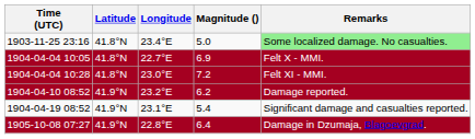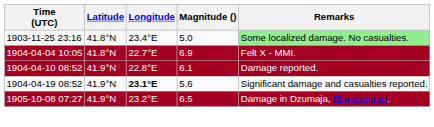 <table class="wikitable sortable" border="1">
 <tr>
 <th>Time<br>(UTC)</th>
 <th><a href='#'>Latitude</a></th>
 <th><a href='#'>Longitude</a></th>
 <th>Magnitude ()</th>
 <th>Remarks</th>
 </tr>
 <tr>
 <td>1903-11-25 23:16</td>
 <td>41.8°N</td>
 <td>23.4°E</td>
 <td>5.0</td>
 <td style="background: lightgreen;">Some localized damage. No casualties.</td>
 </tr>
 <tr style="background:#a50021; color:#fff">
 <td>1904-04-04 10:05</td>
 <td>41.8°N</td>
 <td>22.7°E</td>
 <td>6.9</td>
 <td>Felt X - MMI.</td>
 </tr>
 <tr style="background:#a50021; color:#fff">
-<td>1904-04-04 10:28</td>
-<td>41.8°N</td>
-<td>23.0°E</td>
-<td>7.2</td>
-<td>Felt XI - MMI.</td>
-</tr>
-<tr style="background:#a50021; color:#fff">
 <td>1904-04-10 08:52</td>
 <td>41.9°N</td>
-<td>23.2°E</td>
-<td>6.2</td>
+<td>22.8°E</td>
+<td>6.1</td>
 <td>Damage reported.</td>
 </tr>
 <tr>
 <td>1904-04-19 08:52</td>
 <td>41.9°N</td>
-<td>23.1°E</td>
-<td>5.4</td>
+<td><strong>23.1°E</strong></td>
+<td>5.6</td>
 <td>Significant damage and casualties reported.</td>
 </tr>
 <tr style="background:#a50021; color:#fff">
 <td>1905-10-08 07:27</td>
 <td>41.9°N</td>
-<td>22.8°E</td>
-<td>6.4</td>
+<td>23.2°E</td>
+<td>6.5</td>
 <td>Damage in Dzumaja, <a href='#'>Blagoevgrad</a>.</td>
 </tr>
 </table>
